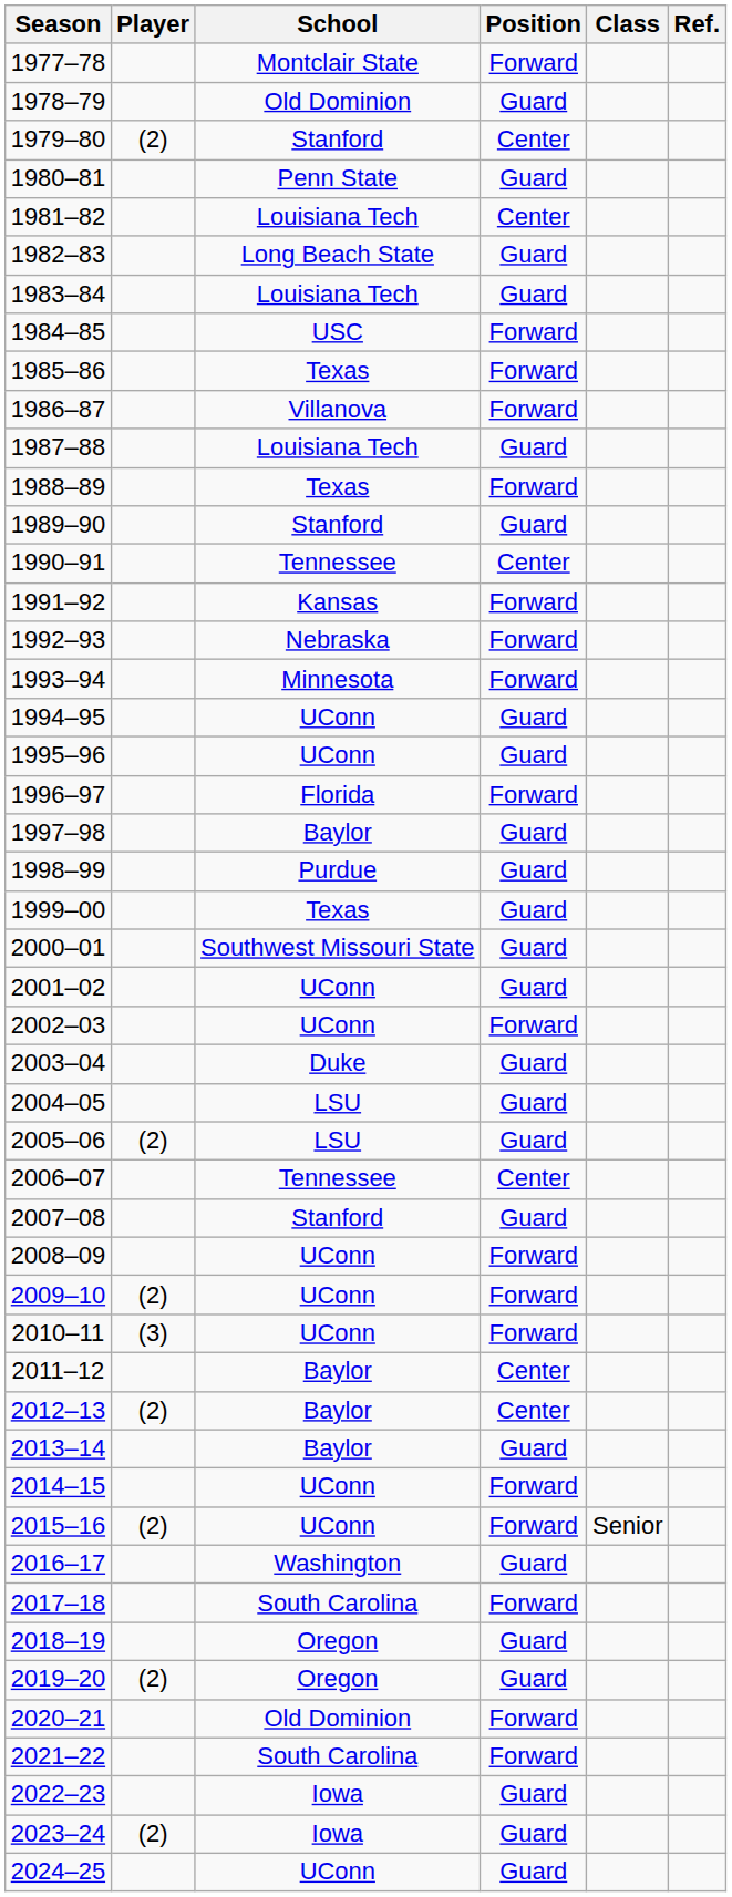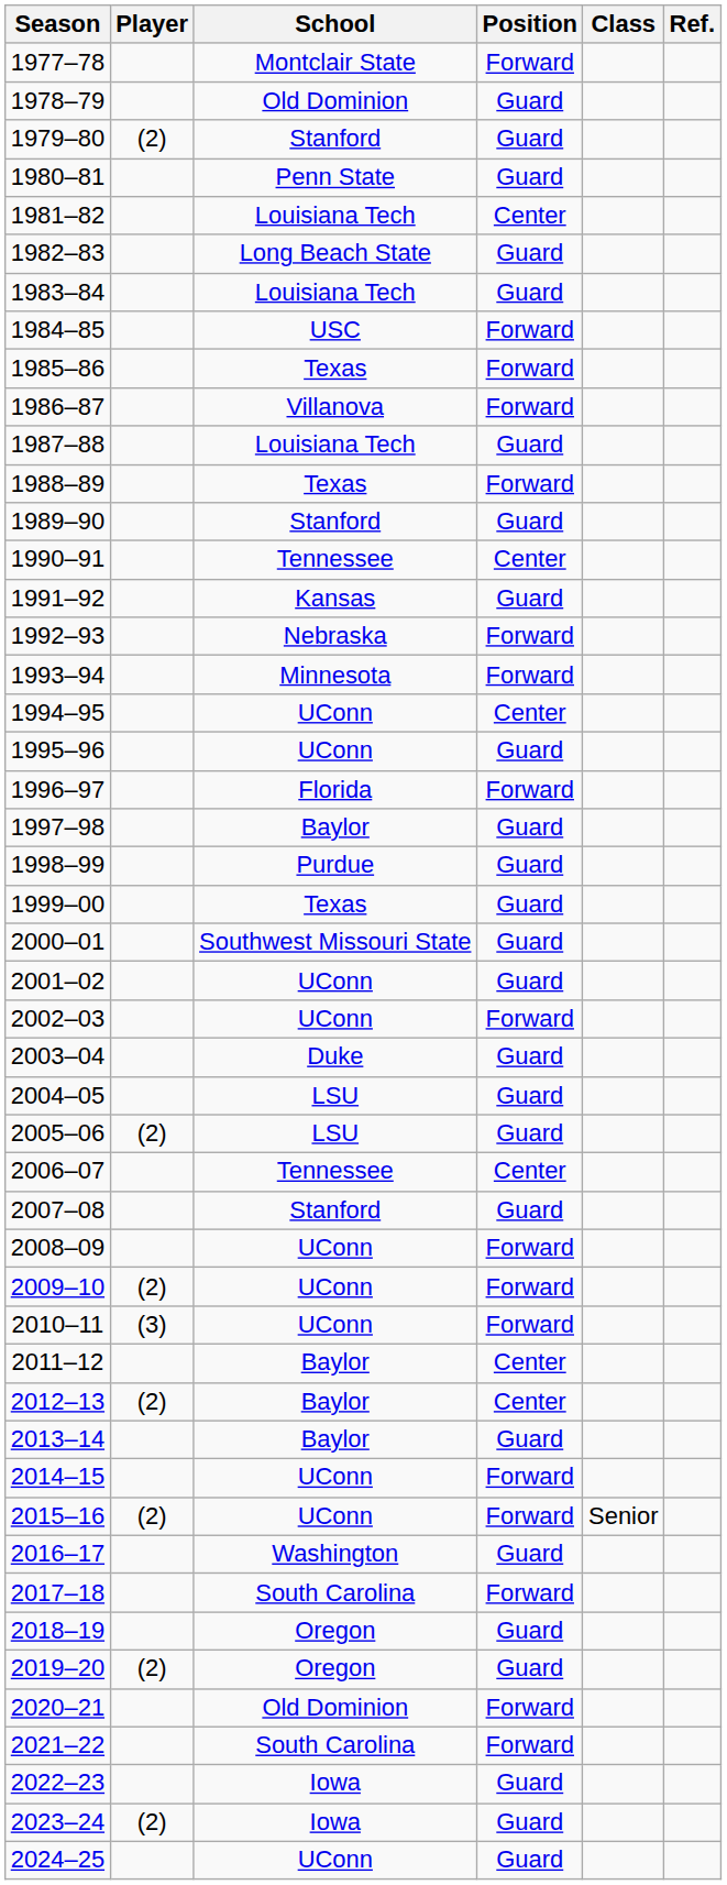 <table class="wikitable sortable" style="text-align:center;">
 <tr>
 <th>Season</th>
 <th>Player</th>
 <th>School</th>
 <th>Position</th>
 <th>Class</th>
 <th>Ref.</th>
 </tr>
 <tr>
 <td>1977–78</td>
 <td></td>
 <td><a href='#'>Montclair State</a></td>
 <td><a href='#'>Forward</a></td>
 <td></td>
 <td></td>
 </tr>
 <tr>
 <td>1978–79</td>
 <td></td>
 <td><a href='#'>Old Dominion</a></td>
 <td><a href='#'>Guard</a></td>
 <td></td>
 <td></td>
 </tr>
 <tr>
 <td>1979–80</td>
 <td> (2)</td>
 <td><a href='#'>Stanford</a></td>
-<td><a href='#'>Center</a></td>
+<td><a href='#'>Guard</a></td>
 <td></td>
 <td></td>
 </tr>
 <tr>
 <td>1980–81</td>
 <td></td>
 <td><a href='#'>Penn State</a></td>
 <td><a href='#'>Guard</a></td>
 <td></td>
 <td></td>
 </tr>
 <tr>
 <td>1981–82</td>
 <td></td>
 <td><a href='#'>Louisiana Tech</a></td>
 <td><a href='#'>Center</a></td>
 <td></td>
 <td></td>
 </tr>
 <tr>
 <td>1982–83</td>
 <td></td>
 <td><a href='#'>Long Beach State</a></td>
 <td><a href='#'>Guard</a></td>
 <td></td>
 <td></td>
 </tr>
 <tr>
 <td>1983–84</td>
 <td></td>
 <td><a href='#'>Louisiana Tech</a></td>
 <td><a href='#'>Guard</a></td>
 <td></td>
 <td></td>
 </tr>
 <tr>
 <td>1984–85</td>
 <td></td>
 <td><a href='#'>USC</a></td>
 <td><a href='#'>Forward</a></td>
 <td></td>
 <td></td>
 </tr>
 <tr>
 <td>1985–86</td>
 <td></td>
 <td><a href='#'>Texas</a></td>
 <td><a href='#'>Forward</a></td>
 <td></td>
 <td></td>
 </tr>
 <tr>
 <td>1986–87</td>
 <td></td>
 <td><a href='#'>Villanova</a></td>
 <td><a href='#'>Forward</a></td>
 <td></td>
 <td></td>
 </tr>
 <tr>
 <td>1987–88</td>
 <td></td>
 <td><a href='#'>Louisiana Tech</a></td>
 <td><a href='#'>Guard</a></td>
 <td></td>
 <td></td>
 </tr>
 <tr>
 <td>1988–89</td>
 <td></td>
 <td><a href='#'>Texas</a></td>
 <td><a href='#'>Forward</a></td>
 <td></td>
 <td></td>
 </tr>
 <tr>
 <td>1989–90</td>
 <td></td>
 <td><a href='#'>Stanford</a></td>
 <td><a href='#'>Guard</a></td>
 <td></td>
 <td></td>
 </tr>
 <tr>
 <td>1990–91</td>
 <td></td>
 <td><a href='#'>Tennessee</a></td>
 <td><a href='#'>Center</a></td>
 <td></td>
 <td></td>
 </tr>
 <tr>
 <td>1991–92</td>
 <td></td>
 <td><a href='#'>Kansas</a></td>
-<td><a href='#'>Forward</a></td>
+<td><a href='#'>Guard</a></td>
 <td></td>
 <td></td>
 </tr>
 <tr>
 <td>1992–93</td>
 <td></td>
 <td><a href='#'>Nebraska</a></td>
 <td><a href='#'>Forward</a></td>
 <td></td>
 <td></td>
 </tr>
 <tr>
 <td>1993–94</td>
 <td></td>
 <td><a href='#'>Minnesota</a></td>
 <td><a href='#'>Forward</a></td>
 <td></td>
 <td></td>
 </tr>
 <tr>
 <td>1994–95</td>
 <td></td>
 <td><a href='#'>UConn</a></td>
-<td><a href='#'> Guard</a></td>
+<td><a href='#'>Center</a></td>
 <td></td>
 <td></td>
 </tr>
 <tr>
 <td>1995–96</td>
 <td></td>
 <td><a href='#'>UConn</a></td>
 <td><a href='#'>Guard</a></td>
 <td></td>
 <td></td>
 </tr>
 <tr>
 <td>1996–97</td>
 <td></td>
 <td><a href='#'>Florida</a></td>
 <td><a href='#'>Forward</a></td>
 <td></td>
 <td></td>
 </tr>
 <tr>
 <td>1997–98</td>
 <td></td>
 <td><a href='#'>Baylor</a></td>
 <td><a href='#'>Guard</a></td>
 <td></td>
 <td></td>
 </tr>
 <tr>
 <td>1998–99</td>
 <td></td>
 <td><a href='#'>Purdue</a></td>
 <td><a href='#'>Guard</a></td>
 <td></td>
 <td></td>
 </tr>
 <tr>
 <td>1999–00</td>
 <td></td>
 <td><a href='#'>Texas</a></td>
 <td><a href='#'>Guard</a></td>
 <td></td>
 <td></td>
 </tr>
 <tr>
 <td>2000–01</td>
 <td></td>
 <td><a href='#'>Southwest Missouri State</a></td>
 <td><a href='#'>Guard</a></td>
 <td></td>
 <td></td>
 </tr>
 <tr>
 <td>2001–02</td>
 <td></td>
 <td><a href='#'>UConn</a></td>
 <td><a href='#'>Guard</a></td>
 <td></td>
 <td></td>
 </tr>
 <tr>
 <td>2002–03</td>
 <td></td>
 <td><a href='#'>UConn</a></td>
 <td><a href='#'>Forward</a></td>
 <td></td>
 <td></td>
 </tr>
 <tr>
 <td>2003–04</td>
 <td></td>
 <td><a href='#'>Duke</a></td>
 <td><a href='#'>Guard</a></td>
 <td></td>
 <td></td>
 </tr>
 <tr>
 <td>2004–05</td>
 <td></td>
 <td><a href='#'>LSU</a></td>
 <td><a href='#'>Guard</a></td>
 <td></td>
 <td></td>
 </tr>
 <tr>
 <td>2005–06</td>
 <td> (2)</td>
 <td><a href='#'>LSU</a></td>
 <td><a href='#'>Guard</a></td>
 <td></td>
 <td></td>
 </tr>
 <tr>
 <td>2006–07</td>
 <td></td>
 <td><a href='#'>Tennessee</a></td>
 <td><a href='#'>Center</a></td>
 <td></td>
 <td></td>
 </tr>
 <tr>
 <td>2007–08</td>
 <td></td>
 <td><a href='#'>Stanford</a></td>
 <td><a href='#'>Guard</a></td>
 <td></td>
 <td></td>
 </tr>
 <tr>
 <td>2008–09</td>
 <td></td>
 <td><a href='#'>UConn</a></td>
 <td><a href='#'>Forward</a></td>
 <td></td>
 <td></td>
 </tr>
 <tr>
 <td><a href='#'>2009–10</a></td>
 <td> (2)</td>
 <td><a href='#'>UConn</a></td>
 <td><a href='#'>Forward</a></td>
 <td></td>
 <td></td>
 </tr>
 <tr>
 <td>2010–11</td>
 <td> (3)</td>
 <td><a href='#'>UConn</a></td>
 <td><a href='#'>Forward</a></td>
 <td></td>
 <td></td>
 </tr>
 <tr>
 <td>2011–12</td>
 <td></td>
 <td><a href='#'>Baylor</a></td>
 <td><a href='#'>Center</a></td>
 <td></td>
 <td></td>
 </tr>
 <tr>
 <td><a href='#'>2012–13</a></td>
 <td> (2)</td>
 <td><a href='#'>Baylor</a></td>
 <td><a href='#'>Center</a></td>
 <td></td>
 <td></td>
 </tr>
 <tr>
 <td><a href='#'>2013–14</a></td>
 <td></td>
 <td><a href='#'>Baylor</a></td>
 <td><a href='#'>Guard</a></td>
 <td></td>
 <td></td>
 </tr>
 <tr>
 <td><a href='#'>2014–15</a></td>
 <td></td>
 <td><a href='#'>UConn</a></td>
 <td><a href='#'>Forward</a></td>
 <td></td>
 <td></td>
 </tr>
 <tr>
 <td><a href='#'>2015–16</a></td>
 <td> (2)</td>
 <td><a href='#'>UConn</a></td>
 <td><a href='#'>Forward</a></td>
 <td>Senior</td>
 <td></td>
 </tr>
 <tr>
 <td><a href='#'>2016–17</a></td>
 <td></td>
 <td><a href='#'>Washington</a></td>
 <td><a href='#'>Guard</a></td>
 <td></td>
 <td></td>
 </tr>
 <tr>
 <td><a href='#'>2017–18</a></td>
 <td></td>
 <td><a href='#'>South Carolina</a></td>
 <td><a href='#'>Forward</a></td>
 <td></td>
 <td></td>
 </tr>
 <tr>
 <td><a href='#'>2018–19</a></td>
 <td></td>
 <td><a href='#'>Oregon</a></td>
 <td><a href='#'>Guard</a></td>
 <td></td>
 <td></td>
 </tr>
 <tr>
 <td><a href='#'>2019–20</a></td>
 <td> (2)</td>
 <td><a href='#'>Oregon</a></td>
 <td><a href='#'>Guard</a></td>
 <td></td>
 <td></td>
 </tr>
 <tr>
 <td><a href='#'>2020–21</a></td>
 <td></td>
 <td><a href='#'>Old Dominion</a></td>
 <td><a href='#'>Forward</a></td>
 <td></td>
 <td></td>
 </tr>
 <tr>
 <td><a href='#'>2021–22</a></td>
 <td></td>
 <td><a href='#'>South Carolina</a></td>
 <td><a href='#'>Forward</a></td>
 <td></td>
 <td></td>
 </tr>
 <tr>
 <td><a href='#'>2022–23</a></td>
 <td></td>
 <td><a href='#'>Iowa</a></td>
 <td><a href='#'> Guard</a></td>
 <td></td>
 <td></td>
 </tr>
 <tr>
 <td><a href='#'>2023–24</a></td>
 <td> (2)</td>
 <td><a href='#'>Iowa</a></td>
 <td><a href='#'> Guard</a></td>
 <td></td>
 <td></td>
 </tr>
 <tr>
 <td><a href='#'>2024–25</a></td>
 <td></td>
 <td><a href='#'>UConn</a></td>
 <td><a href='#'> Guard</a></td>
 <td></td>
 <td></td>
 </tr>
 </table>
